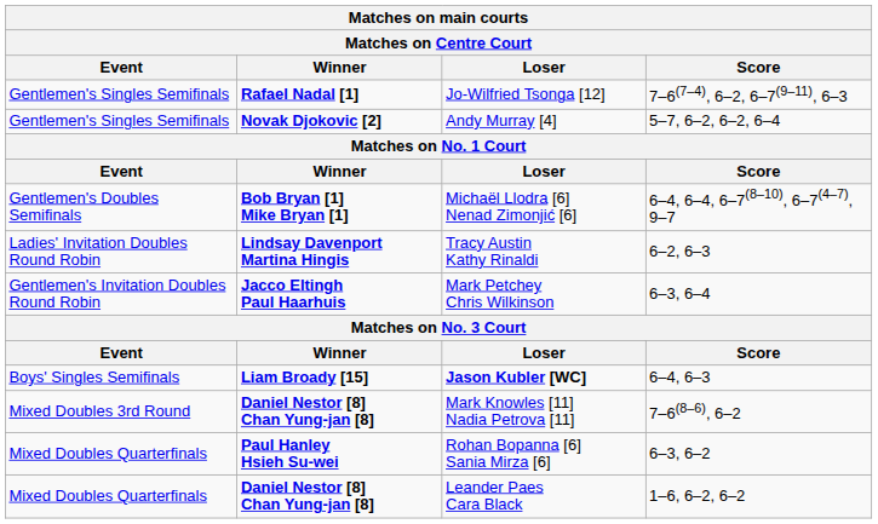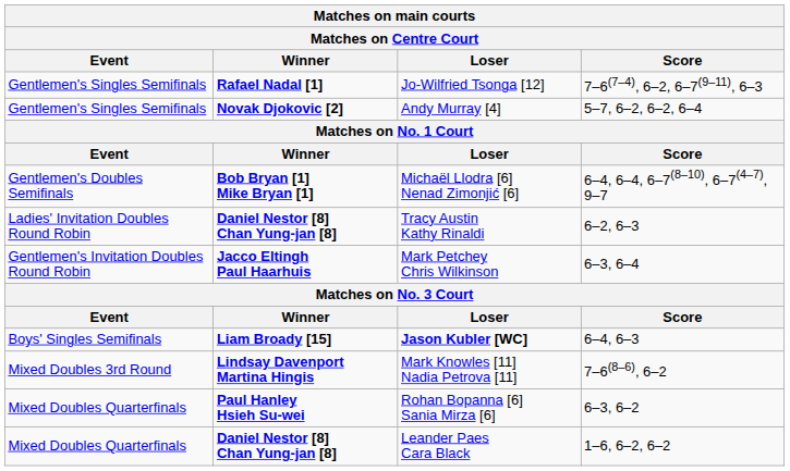 <table class="wikitable collapsible uncollapsed" style="margin:auto;">
 <tr>
 <th colspan="4" style="white-space:nowrap;">Matches on main courts</th>
 </tr>
 <tr>
 <th colspan="4">Matches on <a href='#'>Centre Court</a></th>
 </tr>
 <tr>
 <th width=220>Event</th>
 <th width=220>Winner</th>
 <th width=220>Loser</th>
 <th width=250>Score</th>
 </tr>
 <tr>
 <td><a href='#'>Gentlemen's Singles Semifinals</a></td>
 <td> <strong><a href='#'>Rafael Nadal</a> [1]</strong></td>
 <td> <a href='#'>Jo-Wilfried Tsonga</a> [12]</td>
 <td>7–6<sup>(7–4)</sup>, 6–2, 6–7<sup>(9–11)</sup>, 6–3</td>
 </tr>
 <tr>
 <td><a href='#'>Gentlemen's Singles Semifinals</a></td>
 <td> <strong><a href='#'>Novak Djokovic</a> [2]</strong></td>
 <td> <a href='#'>Andy Murray</a> [4]</td>
 <td>5–7, 6–2, 6–2, 6–4</td>
 </tr>
 <tr>
 <th colspan="4">Matches on <a href='#'>No. 1 Court</a></th>
 </tr>
 <tr>
 <th width=220>Event</th>
 <th width=220>Winner</th>
 <th width=220>Loser</th>
 <th width=250>Score</th>
 </tr>
 <tr>
 <td><a href='#'>Gentlemen's Doubles Semifinals</a></td>
 <td> <strong><a href='#'>Bob Bryan</a> [1]</strong><br> <strong><a href='#'>Mike Bryan</a> [1]</strong></td>
 <td> <a href='#'>Michaël Llodra</a> [6]<br> <a href='#'>Nenad Zimonjić</a> [6]</td>
 <td>6–4, 6–4, 6–7<sup>(8–10)</sup>, 6–7<sup>(4–7)</sup>, 9–7</td>
 </tr>
 <tr>
 <td><a href='#'>Ladies' Invitation Doubles Round Robin</a></td>
-<td> <strong><a href='#'>Lindsay Davenport</a></strong><br> <strong><a href='#'>Martina Hingis</a></strong></td>
+<td> <strong><a href='#'>Daniel Nestor</a> [8]</strong><br> <strong><a href='#'>Chan Yung-jan</a> [8]</strong></td>
 <td> <a href='#'>Tracy Austin</a><br> <a href='#'>Kathy Rinaldi</a></td>
 <td>6–2, 6–3</td>
 </tr>
 <tr>
 <td><a href='#'>Gentlemen's Invitation Doubles Round Robin</a></td>
 <td> <strong><a href='#'>Jacco Eltingh</a></strong><br> <strong><a href='#'>Paul Haarhuis</a></strong></td>
 <td> <a href='#'>Mark Petchey</a><br> <a href='#'>Chris Wilkinson</a></td>
 <td>6–3, 6–4</td>
 </tr>
 <tr>
 <th colspan="4">Matches on <a href='#'>No. 3 Court</a></th>
 </tr>
 <tr>
 <th width=250>Event</th>
 <th width=220>Winner</th>
 <th width=220>Loser</th>
 <th width=220>Score</th>
 </tr>
 <tr>
 <td><a href='#'>Boys' Singles Semifinals</a></td>
 <td> <strong><a href='#'>Liam Broady</a> [15]</strong></td>
 <td> <strong><a href='#'>Jason Kubler</a> [WC]</strong></td>
 <td>6–4, 6–3</td>
 </tr>
 <tr>
 <td><a href='#'>Mixed Doubles 3rd Round</a></td>
-<td> <strong><a href='#'>Daniel Nestor</a> [8]</strong><br> <strong><a href='#'>Chan Yung-jan</a> [8]</strong></td>
+<td> <strong><a href='#'>Lindsay Davenport</a></strong><br> <strong><a href='#'>Martina Hingis</a></strong></td>
 <td> <a href='#'>Mark Knowles</a> [11]<br> <a href='#'>Nadia Petrova</a> [11]</td>
 <td>7–6<sup>(8–6)</sup>, 6–2</td>
 </tr>
 <tr>
 <td><a href='#'>Mixed Doubles Quarterfinals</a></td>
 <td> <strong><a href='#'>Paul Hanley</a></strong><br> <strong><a href='#'>Hsieh Su-wei</a></strong></td>
 <td> <a href='#'>Rohan Bopanna</a> [6]<br> <a href='#'>Sania Mirza</a> [6]</td>
 <td>6–3, 6–2</td>
 </tr>
 <tr>
 <td><a href='#'>Mixed Doubles Quarterfinals</a></td>
 <td> <strong><a href='#'>Daniel Nestor</a> [8]</strong><br> <strong><a href='#'>Chan Yung-jan</a> [8]</strong></td>
 <td> <a href='#'>Leander Paes</a><br> <a href='#'>Cara Black</a></td>
 <td>1–6, 6–2, 6–2</td>
 </tr>
 </table>
